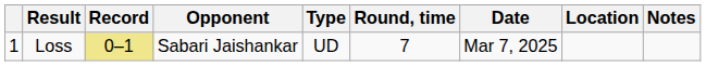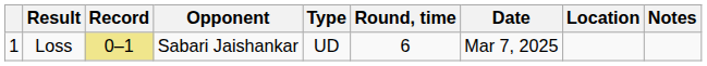 <table class="wikitable" style="text-align:center">
 <tr>
 <th></th>
 <th>Result</th>
 <th>Record</th>
 <th>Opponent</th>
 <th>Type</th>
 <th>Round, time</th>
 <th>Date</th>
 <th>Location</th>
 <th>Notes</th>
 </tr>
 <tr>
 <td>1</td>
 <td>Loss</td>
 <td style="background: khaki;">0–1</td>
 <td align=left>Sabari Jaishankar</td>
 <td>UD</td>
-<td>7</td>
+<td>6</td>
 <td>Mar 7, 2025</td>
 <td align=left></td>
 <td align=left></td>
 </tr>
 </table>
